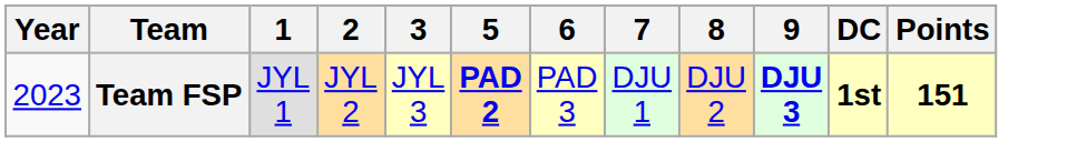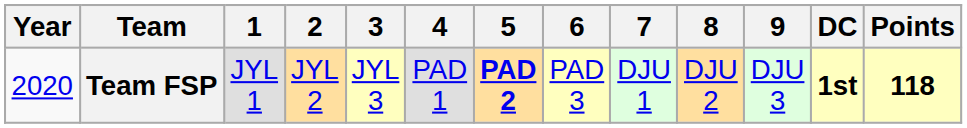 <table class="wikitable" style="text-align:center; font-size:85%">
 <tr>
 <th>Year</th>
 <th>Team</th>
 <th>1</th>
 <th>2</th>
 <th>3</th>
+<th>4</th>
 <th>5</th>
 <th>6</th>
 <th>7</th>
 <th>8</th>
 <th>9</th>
 <th>DC</th>
 <th>Points</th>
 </tr>
 <tr>
-<td><a href='#'>2023</a></td>
+<td><a href='#'>2020</a></td>
 <th nowrap>Team FSP</th>
 <td style="background:#DFDFDF;"><a href='#'>JYL<br>1</a><br></td>
 <td style="background:#FFDF9F;"><a href='#'>JYL<br>2</a><br></td>
 <td style="background:#FFFFBF;"><a href='#'>JYL<br>3</a><br></td>
+<td style="background:#DFDFDF;"><a href='#'>PAD<br>1</a><br></td>
 <td style="background:#FFDF9F;"><strong><a href='#'>PAD<br>2</a><br></strong></td>
 <td style="background:#FFFFBF;"><a href='#'>PAD<br>3</a><br></td>
 <td style="background:#DFFFDF;"><a href='#'>DJU<br>1</a><br></td>
 <td style="background:#FFDF9F;"><a href='#'>DJU<br>2</a><br></td>
-<td style="background:#DFFFDF;"><strong><a href='#'>DJU<br>3</a><br></strong></td>
+<td style="background:#DFFFDF;"><a href='#'>DJU<br>3</a><br></td>
 <th style="background:#FFFFBF;">1st</th>
-<th style="background:#FFFFBF;">151</th>
+<th style="background:#FFFFBF;">118</th>
 </tr>
 </table>
